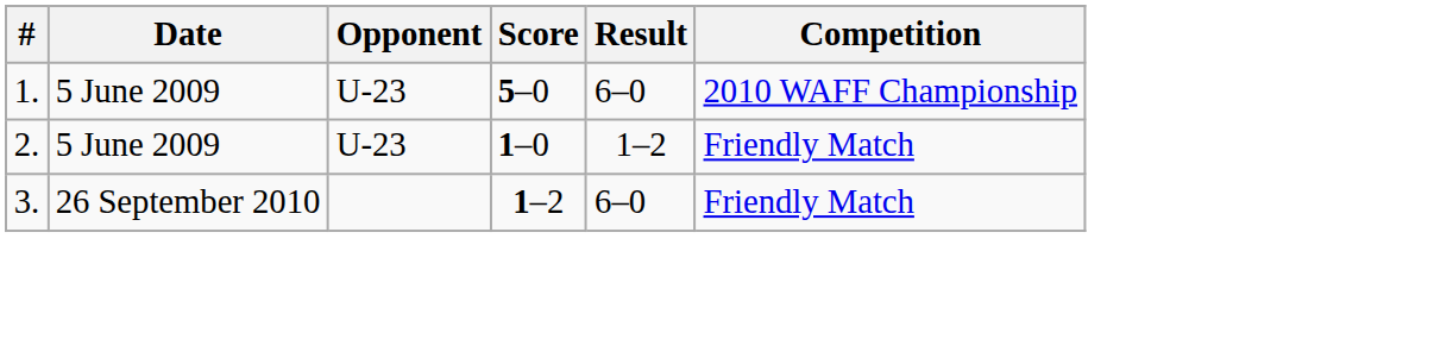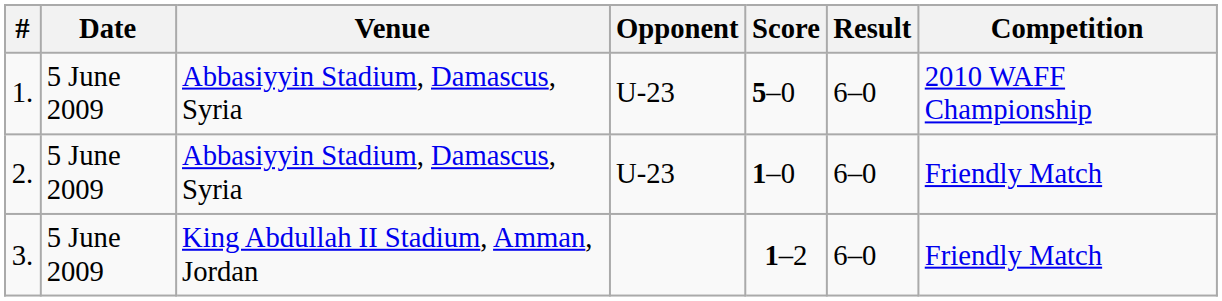 <table class="wikitable" style="font-size:90%; text-align: left;">
 <tr>
 <th>#</th>
 <th>Date</th>
+<th>Venue</th>
 <th>Opponent</th>
 <th>Score</th>
 <th>Result</th>
 <th>Competition</th>
 </tr>
 <tr>
 <td>1.</td>
 <td>5 June 2009</td>
+<td><a href='#'>Abbasiyyin Stadium</a>, <a href='#'>Damascus</a>, Syria</td>
 <td> U-23</td>
 <td><strong>5</strong>–0</td>
 <td>6–0</td>
 <td><a href='#'>2010 WAFF Championship</a></td>
 </tr>
 <tr>
 <td>2.</td>
 <td>5 June 2009</td>
+<td><a href='#'>Abbasiyyin Stadium</a>, <a href='#'>Damascus</a>, Syria</td>
 <td> U-23</td>
 <td><strong>1</strong>–0</td>
-<td align=center>1–2</td>
+<td>6–0</td>
 <td><a href='#'>Friendly Match</a></td>
 </tr>
 <tr>
 <td>3.</td>
-<td>26 September 2010</td>
+<td>5 June 2009</td>
+<td><a href='#'>King Abdullah II Stadium</a>, <a href='#'>Amman</a>, Jordan</td>
 <td></td>
 <td align=center><strong>1</strong>–2</td>
 <td>6–0</td>
 <td><a href='#'>Friendly Match</a></td>
 </tr>
 </table>
